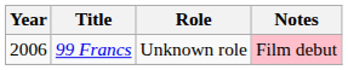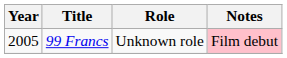 <table class="wikitable sortable">
 <tr>
 <th>Year</th>
 <th>Title</th>
 <th>Role</th>
 <th>Notes</th>
 </tr>
 <tr>
-<td>2006</td>
+<td>2005</td>
 <td><em><a href='#'>99 Francs</a></em></td>
 <td>Unknown role</td>
 <td style="background: pink;">Film debut</td>
 </tr>
 <tr>
 </tr>
 </table>
